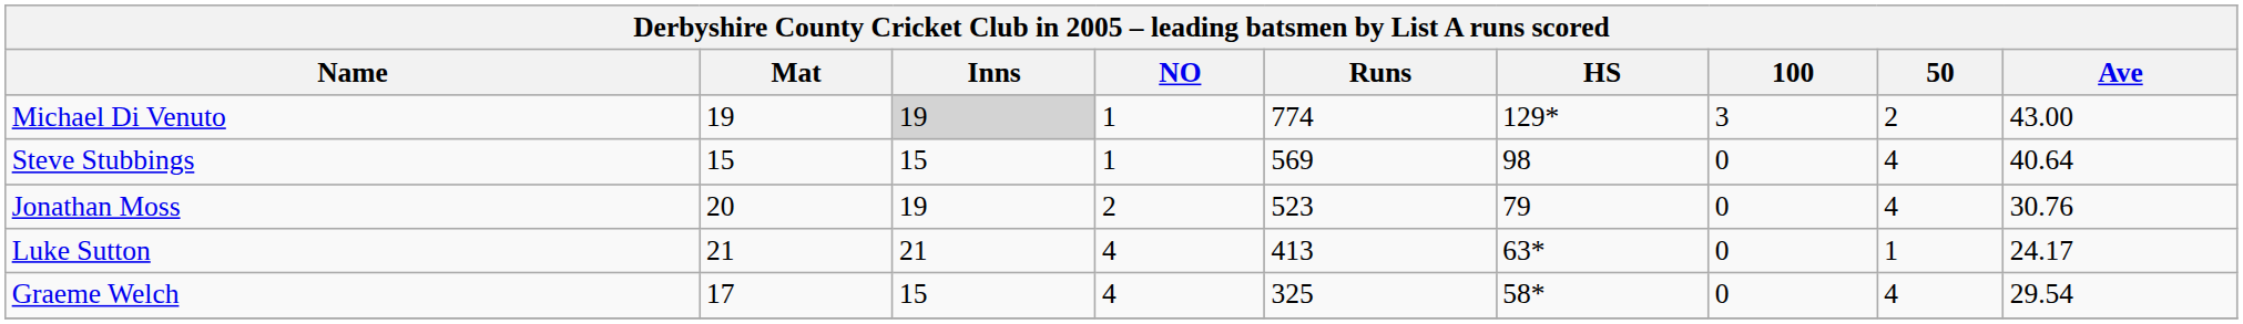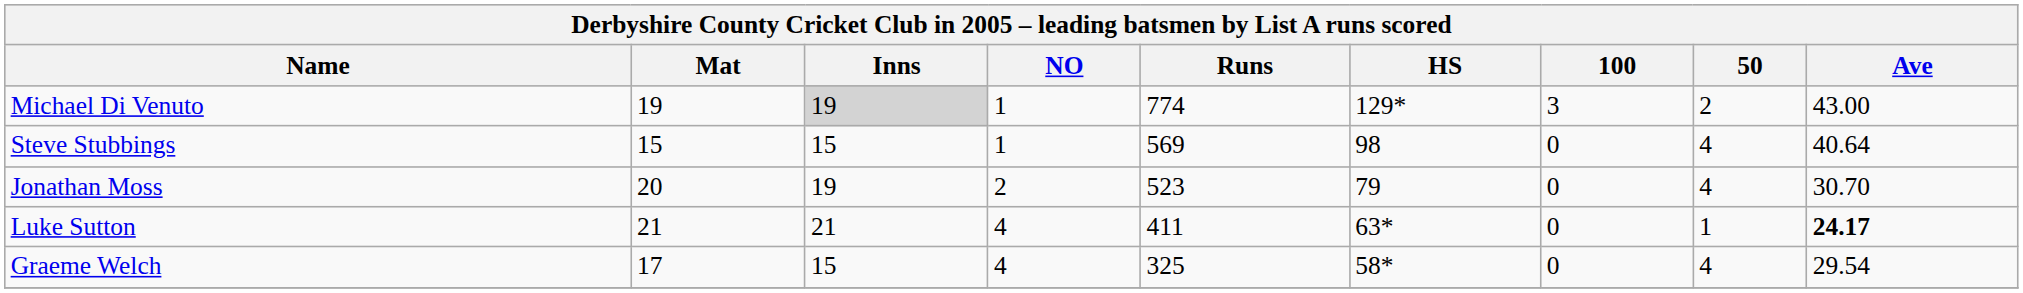 <table class="wikitable" width="80%">
 <tr bgcolor="#efefef">
 <th colspan=9>Derbyshire County Cricket Club in 2005 – leading batsmen by List A runs scored</th>
 </tr>
 <tr bgcolor="#efefef">
 <th>Name</th>
 <th>Mat</th>
 <th>Inns</th>
 <th><a href='#'>NO</a></th>
 <th>Runs</th>
 <th>HS</th>
 <th>100</th>
 <th>50</th>
 <th><a href='#'>Ave</a></th>
 </tr>
 <tr>
 <td><a href='#'>Michael Di Venuto</a></td>
 <td>19</td>
 <td style="background: lightgrey;">19</td>
 <td>1</td>
 <td>774</td>
 <td>129*</td>
 <td>3</td>
 <td>2</td>
 <td>43.00</td>
 </tr>
 <tr>
 <td><a href='#'>Steve Stubbings</a></td>
 <td>15</td>
 <td>15</td>
 <td>1</td>
 <td>569</td>
 <td>98</td>
 <td>0</td>
 <td>4</td>
 <td>40.64</td>
 </tr>
 <tr>
 <td><a href='#'>Jonathan Moss</a></td>
 <td>20</td>
 <td>19</td>
 <td>2</td>
 <td>523</td>
 <td>79</td>
 <td>0</td>
 <td>4</td>
-<td>30.76</td>
+<td>30.70</td>
 </tr>
 <tr>
 <td><a href='#'>Luke Sutton</a></td>
 <td>21</td>
 <td>21</td>
 <td>4</td>
-<td>413</td>
+<td>411</td>
 <td>63*</td>
 <td>0</td>
 <td>1</td>
-<td>24.17</td>
+<td><strong>24.17</strong></td>
 </tr>
 <tr>
 <td><a href='#'>Graeme Welch</a></td>
 <td>17</td>
 <td>15</td>
 <td>4</td>
 <td>325</td>
 <td>58*</td>
 <td>0</td>
 <td>4</td>
 <td>29.54</td>
 </tr>
 <tr>
 </tr>
 </table>
